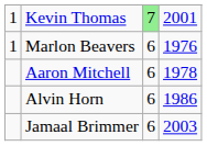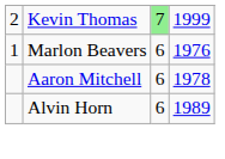 <table class="wikitable">
 <tr>
 </tr>
 <tr>
-<td>1</td>
+<td>2</td>
 <td><a href='#'>Kevin Thomas</a></td>
 <td style="background: lightgreen;">7</td>
-<td><a href='#'>2001</a></td>
+<td><a href='#'>1999</a></td>
 </tr>
 <tr>
 <td>1</td>
 <td>Marlon Beavers</td>
 <td>6</td>
 <td><a href='#'>1976</a></td>
 </tr>
 <tr>
 <td></td>
 <td><a href='#'>Aaron Mitchell</a></td>
 <td>6</td>
 <td><a href='#'>1978</a></td>
 </tr>
 <tr>
 <td></td>
 <td>Alvin Horn</td>
 <td>6</td>
-<td><a href='#'>1986</a></td>
-</tr>
-<tr>
-<td></td>
-<td>Jamaal Brimmer</td>
-<td>6</td>
-<td><a href='#'>2003</a></td>
+<td><a href='#'>1989</a></td>
 </tr>
 </table>
